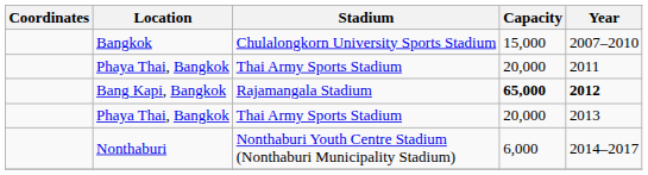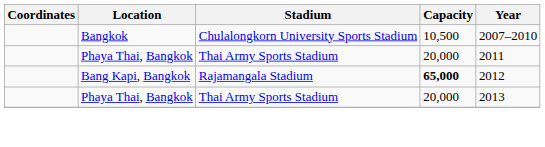 <table class="wikitable sortable">
 <tr>
 <th>Coordinates</th>
 <th>Location</th>
 <th>Stadium</th>
 <th>Capacity</th>
 <th>Year</th>
 </tr>
 <tr>
 <td></td>
 <td><a href='#'>Bangkok</a></td>
 <td><a href='#'>Chulalongkorn University Sports Stadium</a></td>
-<td>15,000</td>
+<td>10,500</td>
 <td>2007–2010</td>
 </tr>
 <tr>
 <td></td>
 <td><a href='#'>Phaya Thai</a>, <a href='#'>Bangkok</a></td>
 <td><a href='#'>Thai Army Sports Stadium</a></td>
 <td>20,000</td>
 <td>2011</td>
 </tr>
 <tr>
 <td></td>
 <td><a href='#'>Bang Kapi</a>, <a href='#'>Bangkok</a></td>
 <td><a href='#'>Rajamangala Stadium</a></td>
 <td><strong>65,000</strong></td>
-<td><strong>2012</strong></td>
+<td>2012</td>
 </tr>
 <tr>
 <td></td>
 <td><a href='#'>Phaya Thai</a>, <a href='#'>Bangkok</a></td>
 <td><a href='#'>Thai Army Sports Stadium</a></td>
 <td>20,000</td>
 <td>2013</td>
 </tr>
 <tr>
-<td></td>
-<td><a href='#'>Nonthaburi</a></td>
-<td><a href='#'>Nonthaburi Youth Centre Stadium</a><br>(Nonthaburi Municipality Stadium)</td>
-<td>6,000</td>
-<td>2014–2017</td>
-</tr>
-<tr>
 </tr>
 </table>
